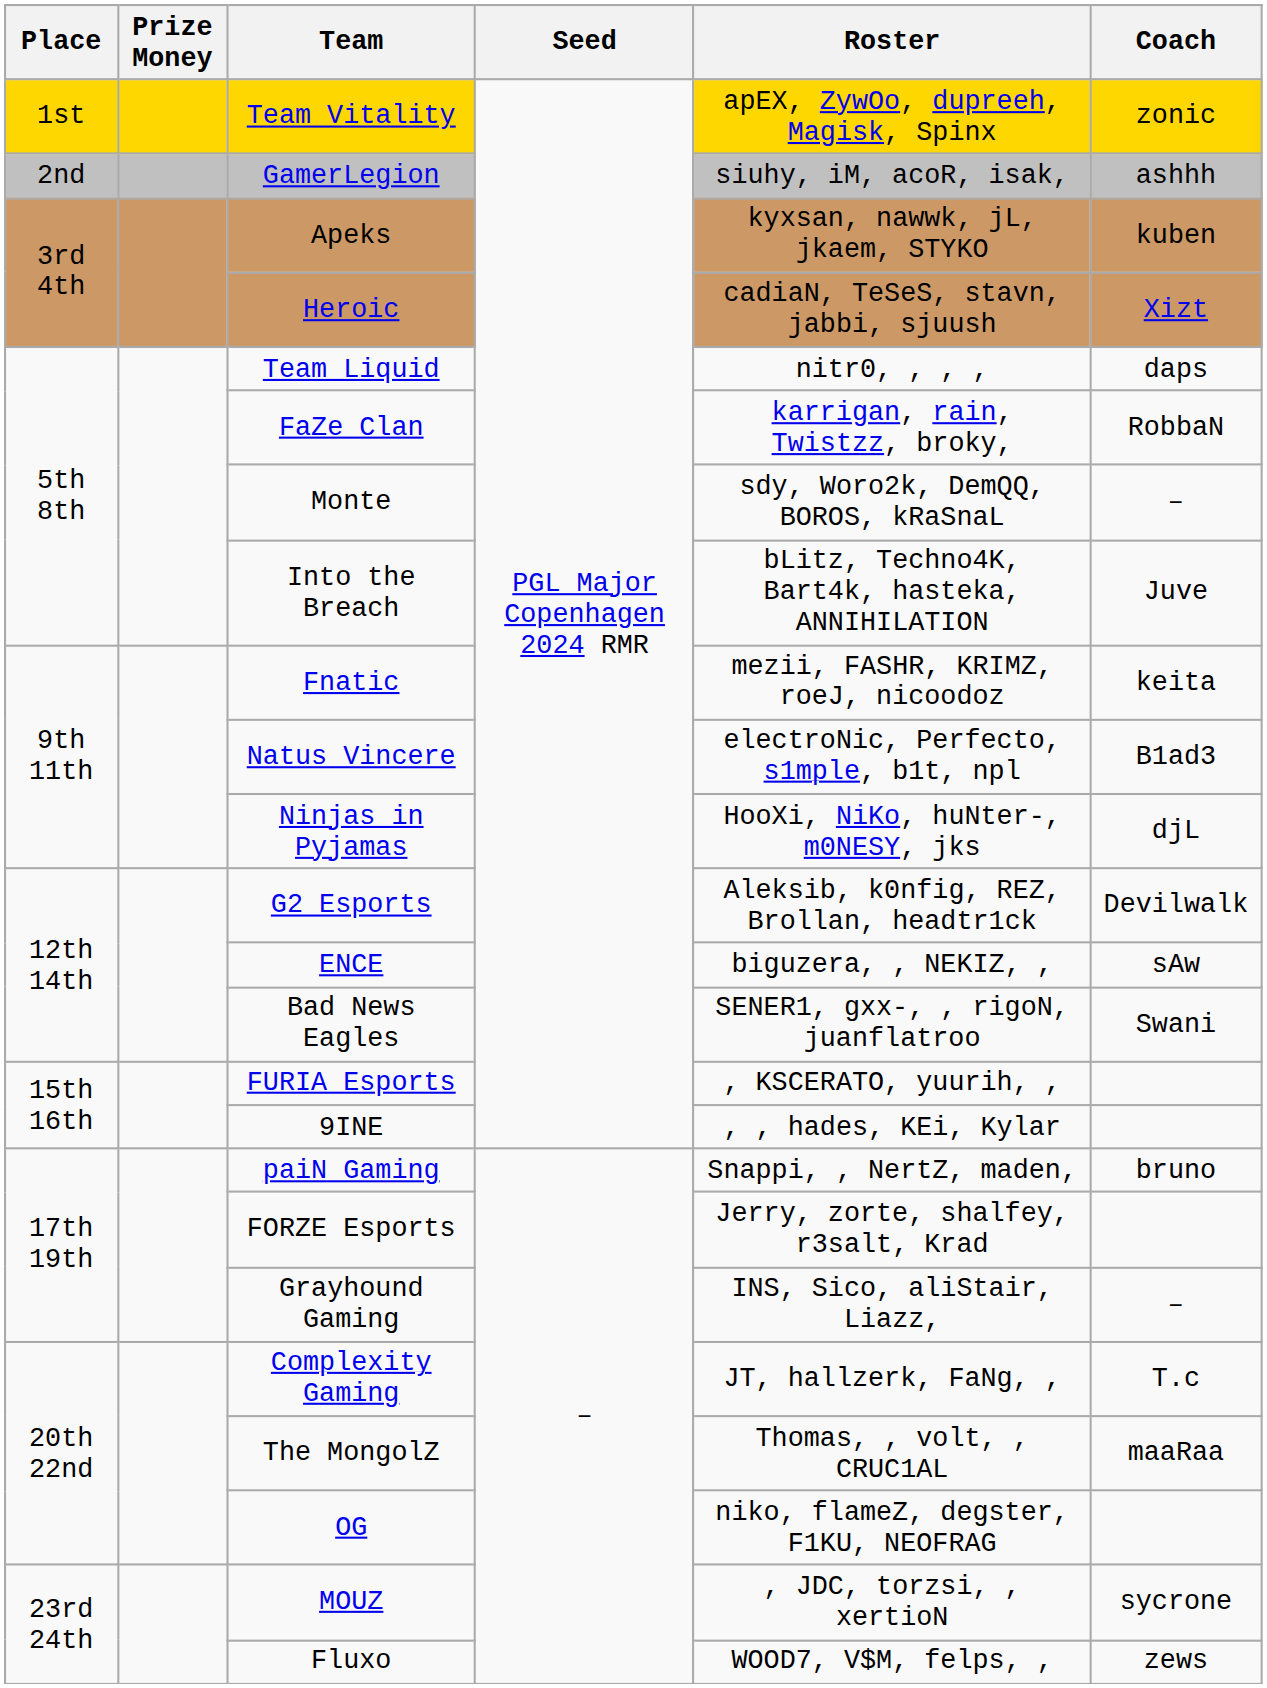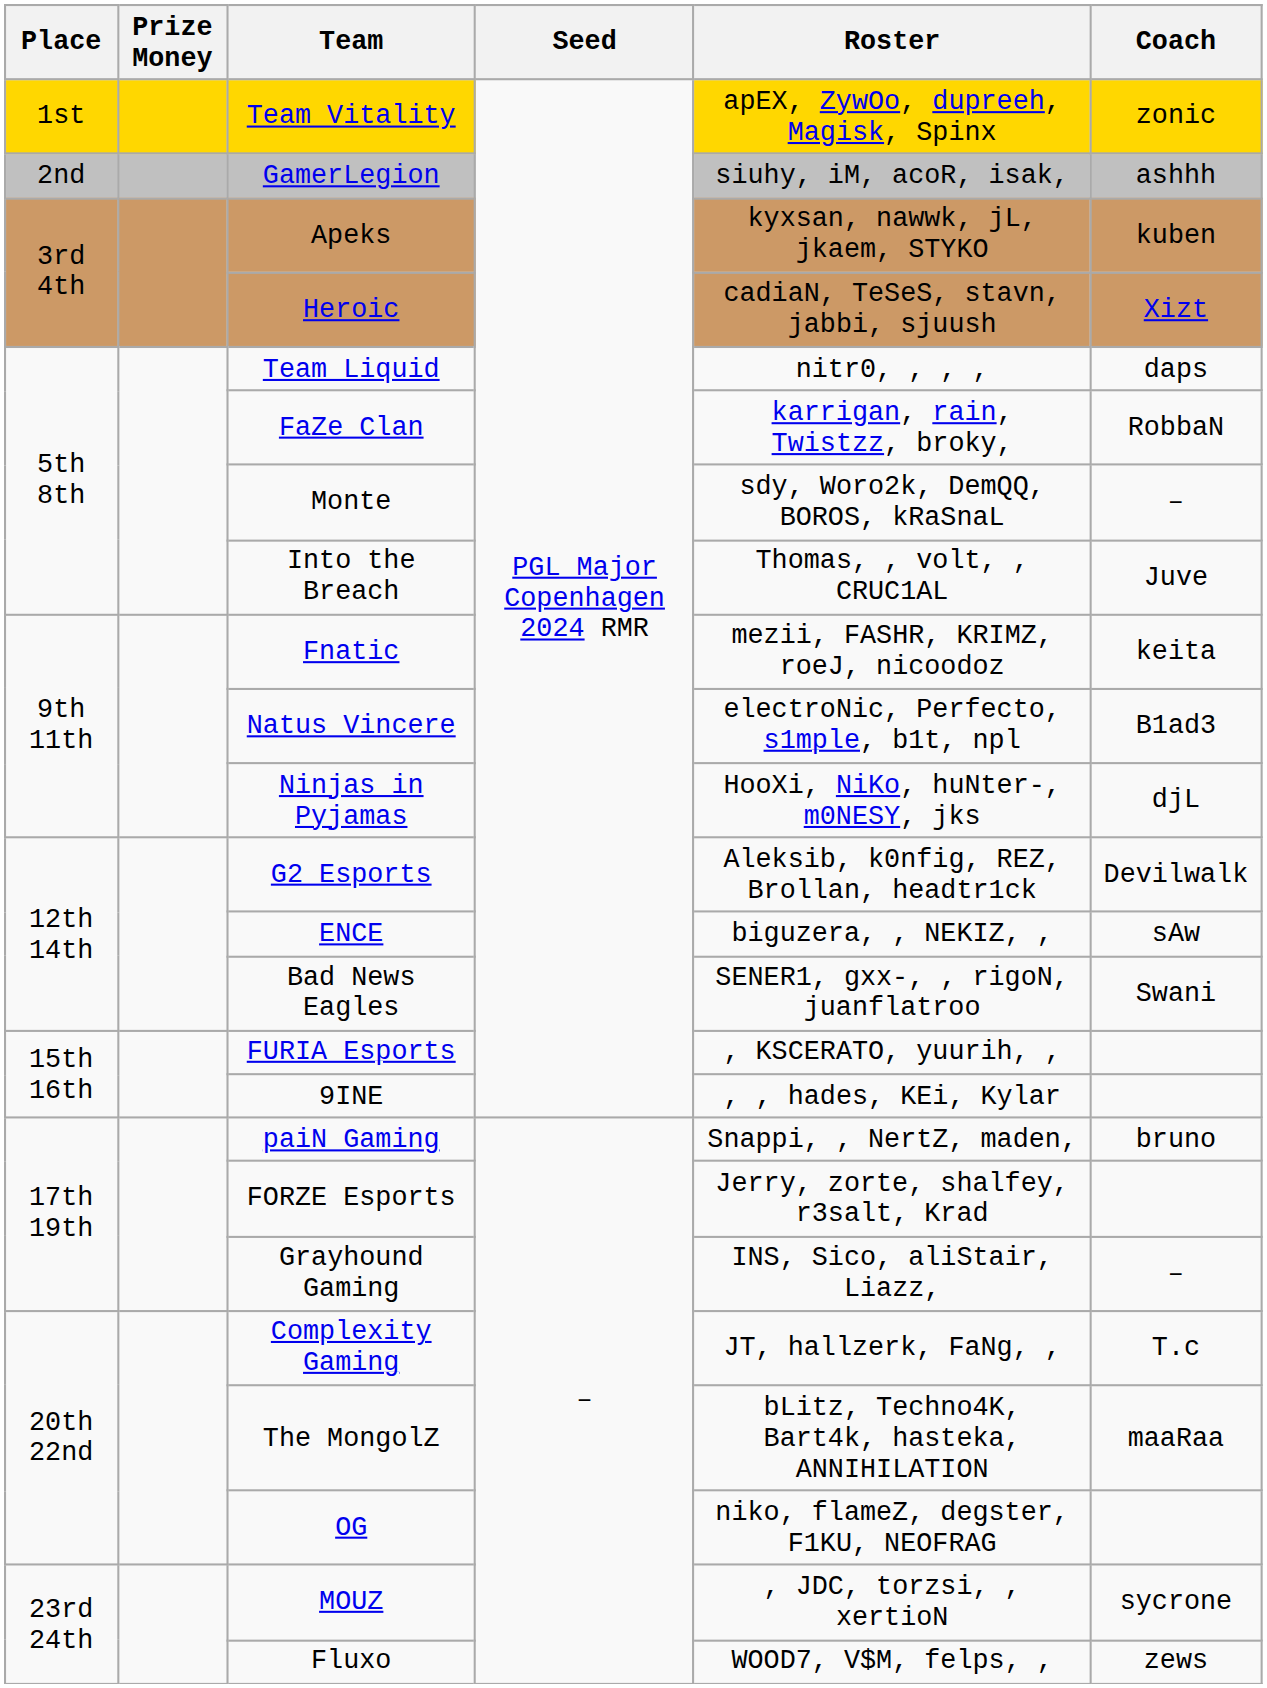 <table class="wikitable" style="text-align:center">
 <tr>
 <th width="80px">Place</th>
 <th width="75px">Prize Money</th>
 <th width="210">Team</th>
 <th width="175px">Seed</th>
 <th width="500px">Roster</th>
 <th width="100">Coach</th>
 </tr>
 <tr>
 <td style="text-align:center; background:gold;">1st</td>
 <td style="text-align:center; background:gold;"></td>
 <td style="text-align:center; background:gold;"><a href='#'>Team Vitality</a></td>
 <td rowspan="16"><a href='#'>PGL Major Copenhagen 2024</a> RMR</td>
 <td style="text-align:center; background:gold;">apEX, <a href='#'>ZywOo</a>, <a href='#'>dupreeh</a>, <a href='#'>Magisk</a>, Spinx</td>
 <td style="text-align:center; background:gold;">zonic</td>
 </tr>
 <tr>
 <td style="text-align:center; background:silver;">2nd</td>
 <td style="text-align:center; background:silver;"></td>
 <td style="text-align:center; background:silver;"><a href='#'>GamerLegion</a></td>
 <td style="text-align:center; background:silver;">siuhy, iM, acoR, isak, </td>
 <td style="text-align:center; background:silver;">ashhh</td>
 </tr>
 <tr>
 <td style="text-align:center; background:#c96;" rowspan="2">3rd  4th</td>
 <td style="text-align:center; background:#c96;" rowspan="2"></td>
 <td style="text-align:center; background:#c96;">Apeks</td>
 <td style="text-align:center; background:#c96;">kyxsan, nawwk, jL, jkaem, STYKO</td>
 <td style="text-align:center; background:#c96;">kuben</td>
 </tr>
 <tr>
 <td style="text-align:center; background:#c96;"><a href='#'>Heroic</a></td>
 <td style="text-align:center; background:#c96;">cadiaN, TeSeS, stavn, jabbi, sjuush</td>
 <td style="text-align:center; background:#c96;"><a href='#'>Xizt</a></td>
 </tr>
 <tr>
 <td rowspan="4">5th  8th</td>
 <td rowspan="4"></td>
 <td><a href='#'>Team Liquid</a></td>
 <td>nitr0, , , , </td>
 <td>daps</td>
 </tr>
 <tr>
 <td><a href='#'>FaZe Clan</a></td>
 <td><a href='#'>karrigan</a>, <a href='#'>rain</a>, <a href='#'>Twistzz</a>, broky, </td>
 <td>RobbaN</td>
 </tr>
 <tr>
 <td>Monte</td>
 <td>sdy, Woro2k, DemQQ, BOROS, kRaSnaL</td>
 <td>–</td>
 </tr>
 <tr>
 <td>Into the Breach</td>
-<td>bLitz, Techno4K, Bart4k, hasteka, ANNIHILATION</td>
+<td>Thomas, , volt, , CRUC1AL</td>
 <td>Juve</td>
 </tr>
 <tr>
 <td rowspan="3">9th  11th</td>
 <td rowspan="3"></td>
 <td><a href='#'>Fnatic</a></td>
 <td>mezii, FASHR, KRIMZ, roeJ, nicoodoz</td>
 <td>keita</td>
 </tr>
 <tr>
 <td><a href='#'>Natus Vincere</a></td>
 <td>electroNic, Perfecto, <a href='#'>s1mple</a>, b1t, npl</td>
 <td>B1ad3</td>
 </tr>
 <tr>
 <td><a href='#'>Ninjas in Pyjamas</a></td>
 <td>HooXi, <a href='#'>NiKo</a>, huNter-, <a href='#'>m0NESY</a>, jks</td>
 <td>djL</td>
 </tr>
 <tr>
 <td rowspan="3">12th  14th</td>
 <td rowspan="3"></td>
 <td><a href='#'>G2 Esports</a></td>
 <td>Aleksib, k0nfig, REZ, Brollan, headtr1ck</td>
 <td>Devilwalk</td>
 </tr>
 <tr>
 <td><a href='#'>ENCE</a></td>
 <td>biguzera, , NEKIZ, , </td>
 <td>sAw</td>
 </tr>
 <tr>
 <td>Bad News Eagles</td>
 <td>SENER1, gxx-, , rigoN, juanflatroo</td>
 <td>Swani</td>
 </tr>
 <tr>
 <td rowspan="2">15th  16th</td>
 <td rowspan="2"></td>
 <td><a href='#'>FURIA Esports</a></td>
 <td>, KSCERATO, yuurih, , </td>
 <td></td>
 </tr>
 <tr>
 <td>9INE</td>
 <td>, , hades, KEi, Kylar</td>
 <td></td>
 </tr>
 <tr>
 <td rowspan="3">17th  19th</td>
 <td rowspan="3"></td>
 <td><a href='#'>paiN Gaming</a></td>
 <td rowspan="8">–</td>
 <td>Snappi, , NertZ, maden, </td>
 <td>bruno</td>
 </tr>
 <tr>
 <td>FORZE Esports</td>
 <td>Jerry, zorte, shalfey, r3salt, Krad</td>
 <td></td>
 </tr>
 <tr>
 <td>Grayhound Gaming</td>
 <td>INS, Sico, aliStair, Liazz, </td>
 <td>–</td>
 </tr>
 <tr>
 <td rowspan="3">20th  22nd</td>
 <td rowspan="3"></td>
 <td><a href='#'>Complexity Gaming</a></td>
 <td>JT, hallzerk, FaNg, , </td>
 <td>T.c</td>
 </tr>
 <tr>
 <td>The MongolZ</td>
-<td>Thomas, , volt, , CRUC1AL</td>
+<td>bLitz, Techno4K, Bart4k, hasteka, ANNIHILATION</td>
 <td>maaRaa</td>
 </tr>
 <tr>
 <td><a href='#'>OG</a></td>
 <td>niko, flameZ, degster, F1KU, NEOFRAG</td>
 <td></td>
 </tr>
 <tr>
 <td rowspan="2">23rd  24th</td>
 <td rowspan="2"></td>
 <td><a href='#'>MOUZ</a></td>
 <td>, JDC, torzsi, , xertioN</td>
 <td>sycrone</td>
 </tr>
 <tr>
 <td>Fluxo</td>
 <td>WOOD7, V$M, felps, , </td>
 <td>zews</td>
 </tr>
 </table>
